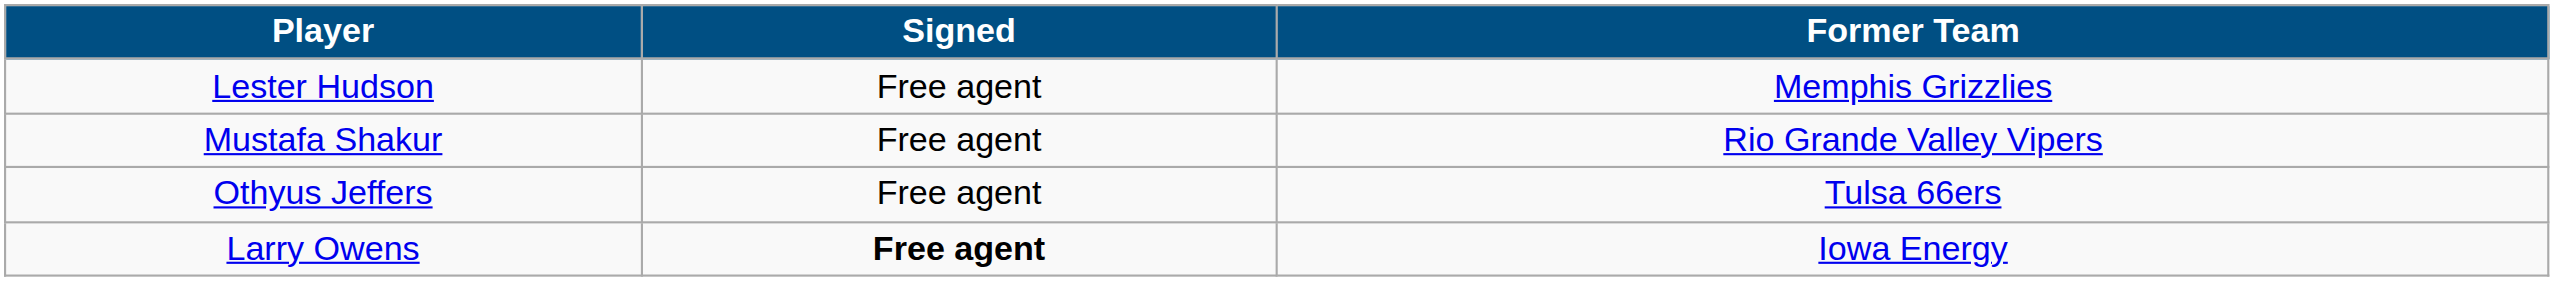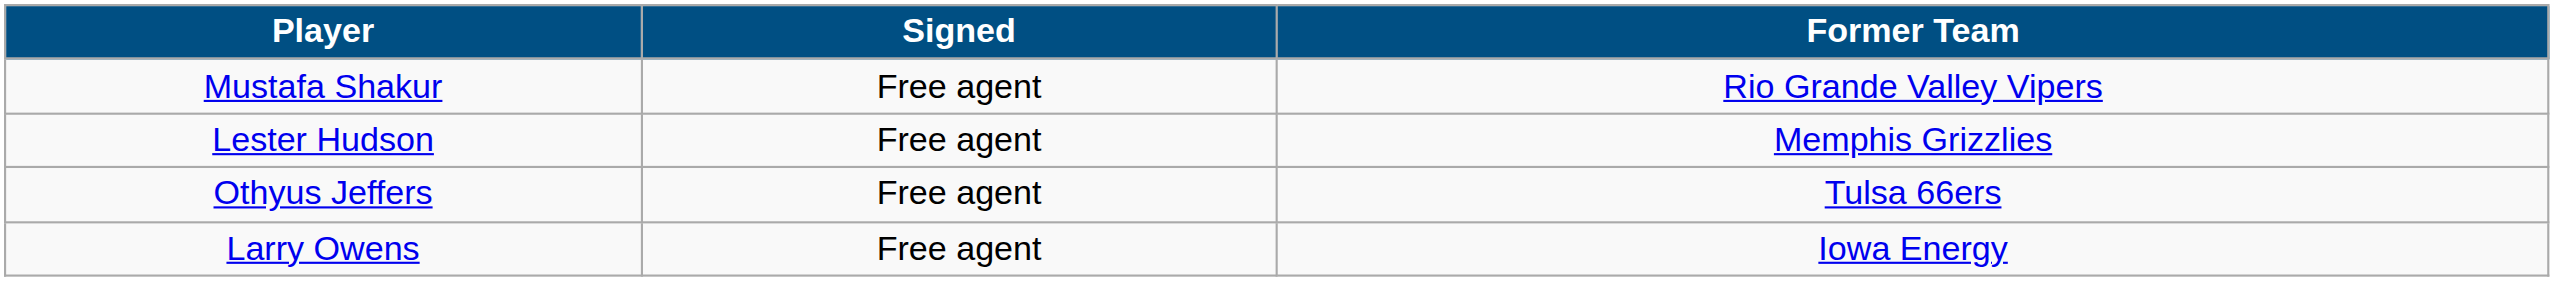 <table class="wikitable sortable sortable">
 <tr>
 <th style="background:#004F83; color:white" width="10%">Player</th>
 <th style="background:#004F83; color:white" width="10%">Signed</th>
 <th style="background:#004F83; color:white" width="20%">Former Team</th>
 </tr>
 <tr style="text-align: center">
+<td><a href='#'>Mustafa Shakur</a></td>
+<td>Free agent</td>
+<td><a href='#'>Rio Grande Valley Vipers</a></td>
+</tr>
+<tr style="text-align: center">
 <td><a href='#'>Lester Hudson</a></td>
 <td>Free agent</td>
 <td><a href='#'>Memphis Grizzlies</a></td>
-</tr>
-<tr style="text-align: center">
-<td><a href='#'>Mustafa Shakur</a></td>
-<td>Free agent</td>
-<td><a href='#'>Rio Grande Valley Vipers</a></td>
 </tr>
 <tr style="text-align: center">
 <td><a href='#'>Othyus Jeffers</a></td>
 <td>Free agent</td>
 <td><a href='#'>Tulsa 66ers</a></td>
 </tr>
 <tr style="text-align: center">
 <td><a href='#'>Larry Owens</a></td>
-<td><strong>Free agent</strong></td>
+<td>Free agent</td>
 <td><a href='#'>Iowa Energy</a></td>
 </tr>
 </table>
